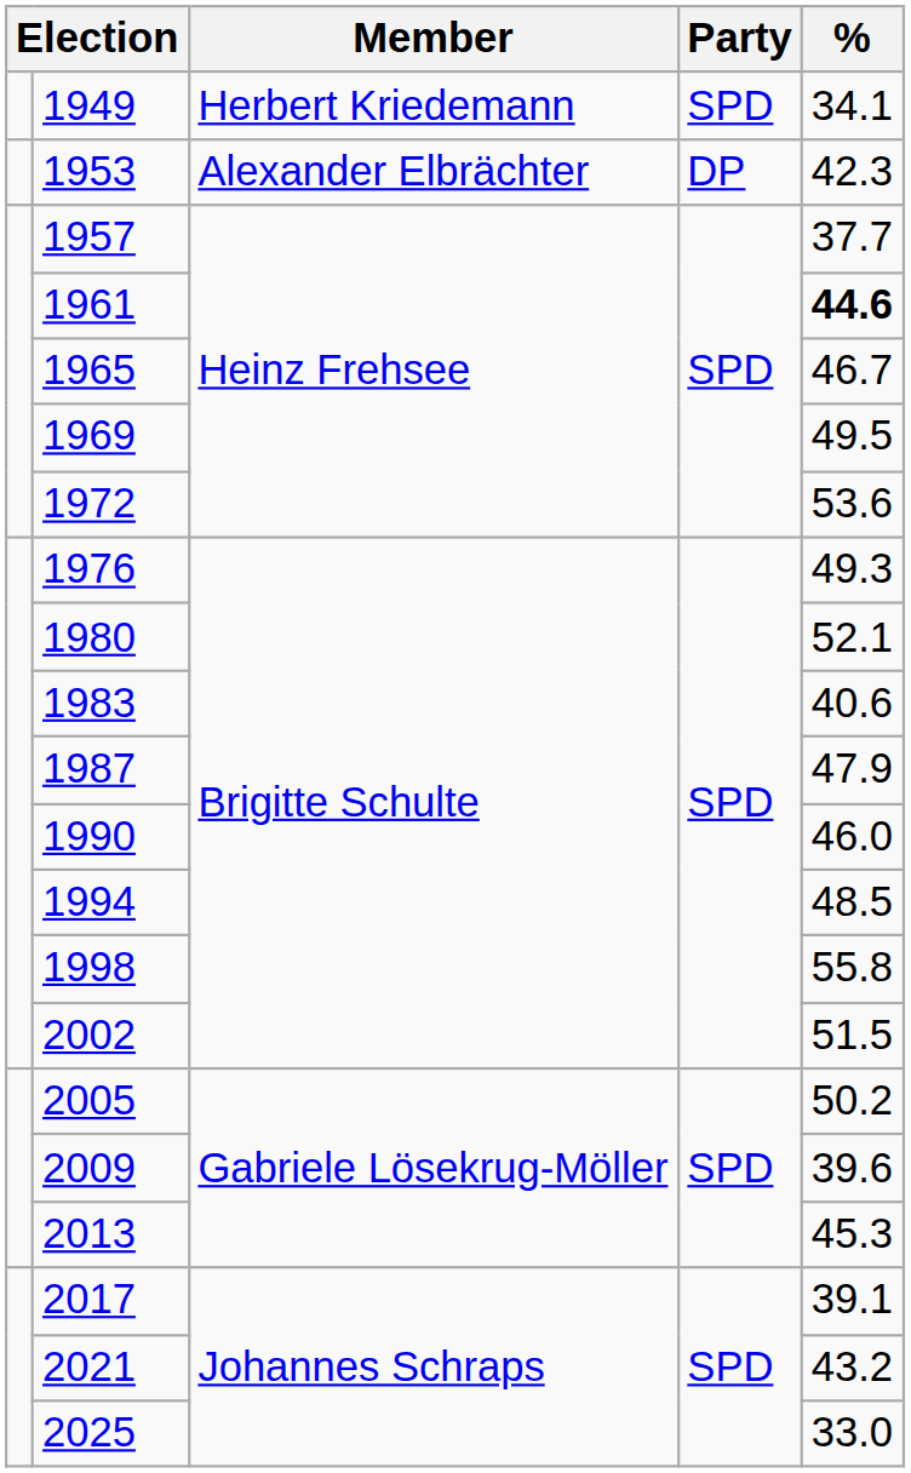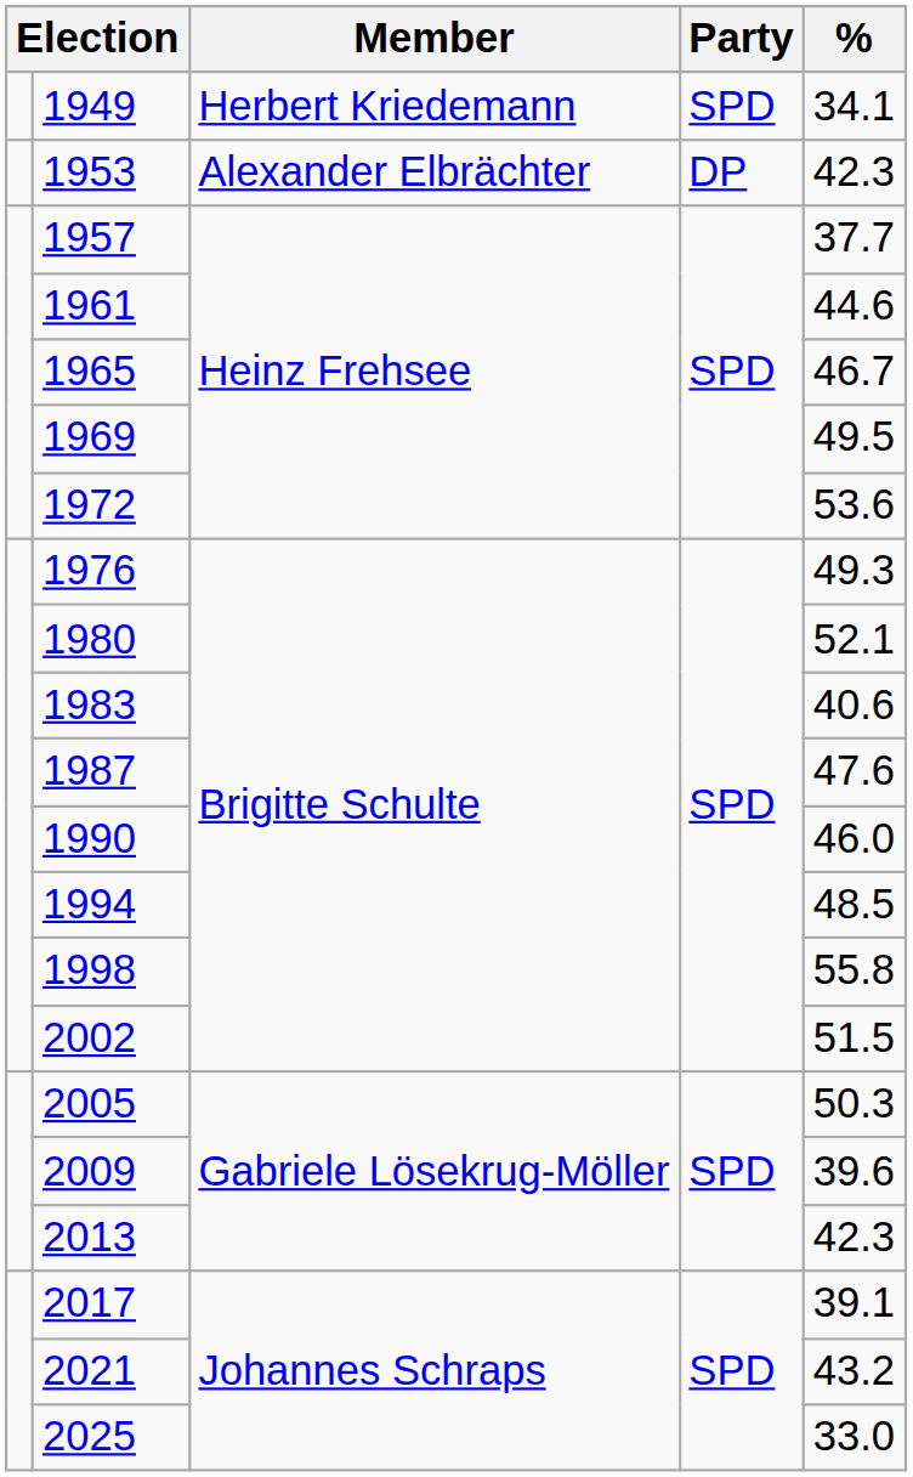 <table class=wikitable>
 <tr>
 <th colspan=2>Election</th>
 <th>Member</th>
 <th>Party</th>
 <th>%</th>
 </tr>
 <tr>
 <td bgcolor=></td>
 <td><a href='#'>1949</a></td>
 <td><a href='#'>Herbert Kriedemann</a></td>
 <td><a href='#'>SPD</a></td>
 <td align=right>34.1</td>
 </tr>
 <tr>
 <td bgcolor=></td>
 <td><a href='#'>1953</a></td>
 <td><a href='#'>Alexander Elbrächter</a></td>
 <td><a href='#'>DP</a></td>
 <td align=right>42.3</td>
 </tr>
 <tr>
 <td rowspan=5 bgcolor=></td>
 <td><a href='#'>1957</a></td>
 <td rowspan=5><a href='#'>Heinz Frehsee</a></td>
 <td rowspan=5><a href='#'>SPD</a></td>
 <td align=right>37.7</td>
 </tr>
 <tr>
 <td><a href='#'>1961</a></td>
-<td align=right><strong>44.6</strong></td>
+<td align=right>44.6</td>
 </tr>
 <tr>
 <td><a href='#'>1965</a></td>
 <td align=right>46.7</td>
 </tr>
 <tr>
 <td><a href='#'>1969</a></td>
 <td align=right>49.5</td>
 </tr>
 <tr>
 <td><a href='#'>1972</a></td>
 <td align=right>53.6</td>
 </tr>
 <tr>
 <td rowspan=8 bgcolor=></td>
 <td><a href='#'>1976</a></td>
 <td rowspan=8><a href='#'>Brigitte Schulte</a></td>
 <td rowspan=8><a href='#'>SPD</a></td>
 <td align=right>49.3</td>
 </tr>
 <tr>
 <td><a href='#'>1980</a></td>
 <td align=right>52.1</td>
 </tr>
 <tr>
 <td><a href='#'>1983</a></td>
 <td align=right>40.6</td>
 </tr>
 <tr>
 <td><a href='#'>1987</a></td>
-<td align=right>47.9</td>
+<td align=right>47.6</td>
 </tr>
 <tr>
 <td><a href='#'>1990</a></td>
 <td align=right>46.0</td>
 </tr>
 <tr>
 <td><a href='#'>1994</a></td>
 <td align=right>48.5</td>
 </tr>
 <tr>
 <td><a href='#'>1998</a></td>
 <td align=right>55.8</td>
 </tr>
 <tr>
 <td><a href='#'>2002</a></td>
 <td align=right>51.5</td>
 </tr>
 <tr>
 <td rowspan=3 bgcolor=></td>
 <td><a href='#'>2005</a></td>
 <td rowspan=3><a href='#'>Gabriele Lösekrug-Möller</a></td>
 <td rowspan=3><a href='#'>SPD</a></td>
-<td align=right>50.2</td>
+<td align=right>50.3</td>
 </tr>
 <tr>
 <td><a href='#'>2009</a></td>
 <td align=right>39.6</td>
 </tr>
 <tr>
 <td><a href='#'>2013</a></td>
-<td align=right>45.3</td>
+<td align=right>42.3</td>
 </tr>
 <tr>
 <td rowspan=3 bgcolor=></td>
 <td><a href='#'>2017</a></td>
 <td rowspan=3><a href='#'>Johannes Schraps</a></td>
 <td rowspan=3><a href='#'>SPD</a></td>
 <td align=right>39.1</td>
 </tr>
 <tr>
 <td><a href='#'>2021</a></td>
 <td align=right>43.2</td>
 </tr>
 <tr>
 <td><a href='#'>2025</a></td>
 <td align=right>33.0</td>
 </tr>
 </table>
